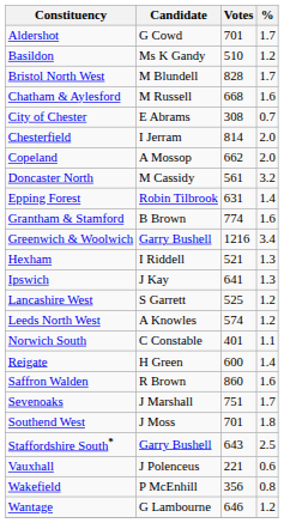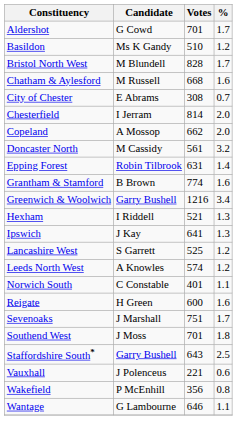 <table class="wikitable sortable">
 <tr>
 <th>Constituency</th>
 <th>Candidate</th>
 <th>Votes</th>
 <th>%</th>
 </tr>
 <tr>
 <td><a href='#'>Aldershot</a></td>
 <td>G Cowd</td>
 <td>701</td>
 <td>1.7</td>
 </tr>
 <tr>
 <td><a href='#'>Basildon</a></td>
 <td>Ms K Gandy</td>
 <td>510</td>
 <td>1.2</td>
 </tr>
 <tr>
 <td><a href='#'>Bristol North West</a></td>
 <td>M Blundell</td>
 <td>828</td>
 <td>1.7</td>
 </tr>
 <tr>
 <td><a href='#'>Chatham & Aylesford</a></td>
 <td>M Russell</td>
 <td>668</td>
 <td>1.6</td>
 </tr>
 <tr>
 <td><a href='#'>City of Chester</a></td>
 <td>E Abrams</td>
 <td>308</td>
 <td>0.7</td>
 </tr>
 <tr>
 <td><a href='#'>Chesterfield</a></td>
 <td>I Jerram</td>
 <td>814</td>
 <td>2.0</td>
 </tr>
 <tr>
 <td><a href='#'>Copeland</a></td>
 <td>A Mossop</td>
 <td>662</td>
 <td>2.0</td>
 </tr>
 <tr>
 <td><a href='#'>Doncaster North</a></td>
 <td>M Cassidy</td>
 <td>561</td>
 <td>3.2</td>
 </tr>
 <tr>
 <td><a href='#'>Epping Forest</a></td>
 <td><a href='#'>Robin Tilbrook</a></td>
 <td>631</td>
 <td>1.4</td>
 </tr>
 <tr>
 <td><a href='#'>Grantham & Stamford</a></td>
 <td>B Brown</td>
 <td>774</td>
 <td>1.6</td>
 </tr>
 <tr>
 <td><a href='#'>Greenwich & Woolwich</a></td>
 <td><a href='#'>Garry Bushell</a></td>
 <td>1216</td>
 <td>3.4</td>
 </tr>
 <tr>
 <td><a href='#'>Hexham</a></td>
 <td>I Riddell</td>
 <td>521</td>
 <td>1.3</td>
 </tr>
 <tr>
 <td><a href='#'>Ipswich</a></td>
 <td>J Kay</td>
 <td>641</td>
 <td>1.3</td>
 </tr>
 <tr>
 <td><a href='#'>Lancashire West</a></td>
 <td>S Garrett</td>
 <td>525</td>
 <td>1.2</td>
 </tr>
 <tr>
 <td><a href='#'>Leeds North West</a></td>
 <td>A Knowles</td>
 <td>574</td>
 <td>1.2</td>
 </tr>
 <tr>
 <td><a href='#'>Norwich South</a></td>
 <td>C Constable</td>
 <td>401</td>
 <td>1.1</td>
 </tr>
 <tr>
 <td><a href='#'>Reigate</a></td>
 <td>H Green</td>
 <td>600</td>
-<td>1.4</td>
-</tr>
-<tr>
-<td><a href='#'>Saffron Walden</a></td>
-<td>R Brown</td>
-<td>860</td>
 <td>1.6</td>
 </tr>
 <tr>
 <td><a href='#'>Sevenoaks</a></td>
 <td>J Marshall</td>
 <td>751</td>
 <td>1.7</td>
 </tr>
 <tr>
 <td><a href='#'>Southend West</a></td>
 <td>J Moss</td>
 <td>701</td>
 <td>1.8</td>
 </tr>
 <tr>
 <td><a href='#'>Staffordshire South</a><sup><strong>*</strong></sup></td>
 <td><a href='#'>Garry Bushell</a></td>
 <td>643</td>
 <td>2.5</td>
 </tr>
 <tr>
 <td><a href='#'>Vauxhall</a></td>
 <td>J Polenceus</td>
 <td>221</td>
 <td>0.6</td>
 </tr>
 <tr>
 <td><a href='#'>Wakefield</a></td>
 <td>P McEnhill</td>
 <td>356</td>
 <td>0.8</td>
 </tr>
 <tr>
 <td><a href='#'>Wantage</a></td>
 <td>G Lambourne</td>
 <td>646</td>
-<td>1.2</td>
+<td>1.1</td>
 </tr>
 <tr>
 </tr>
 </table>
